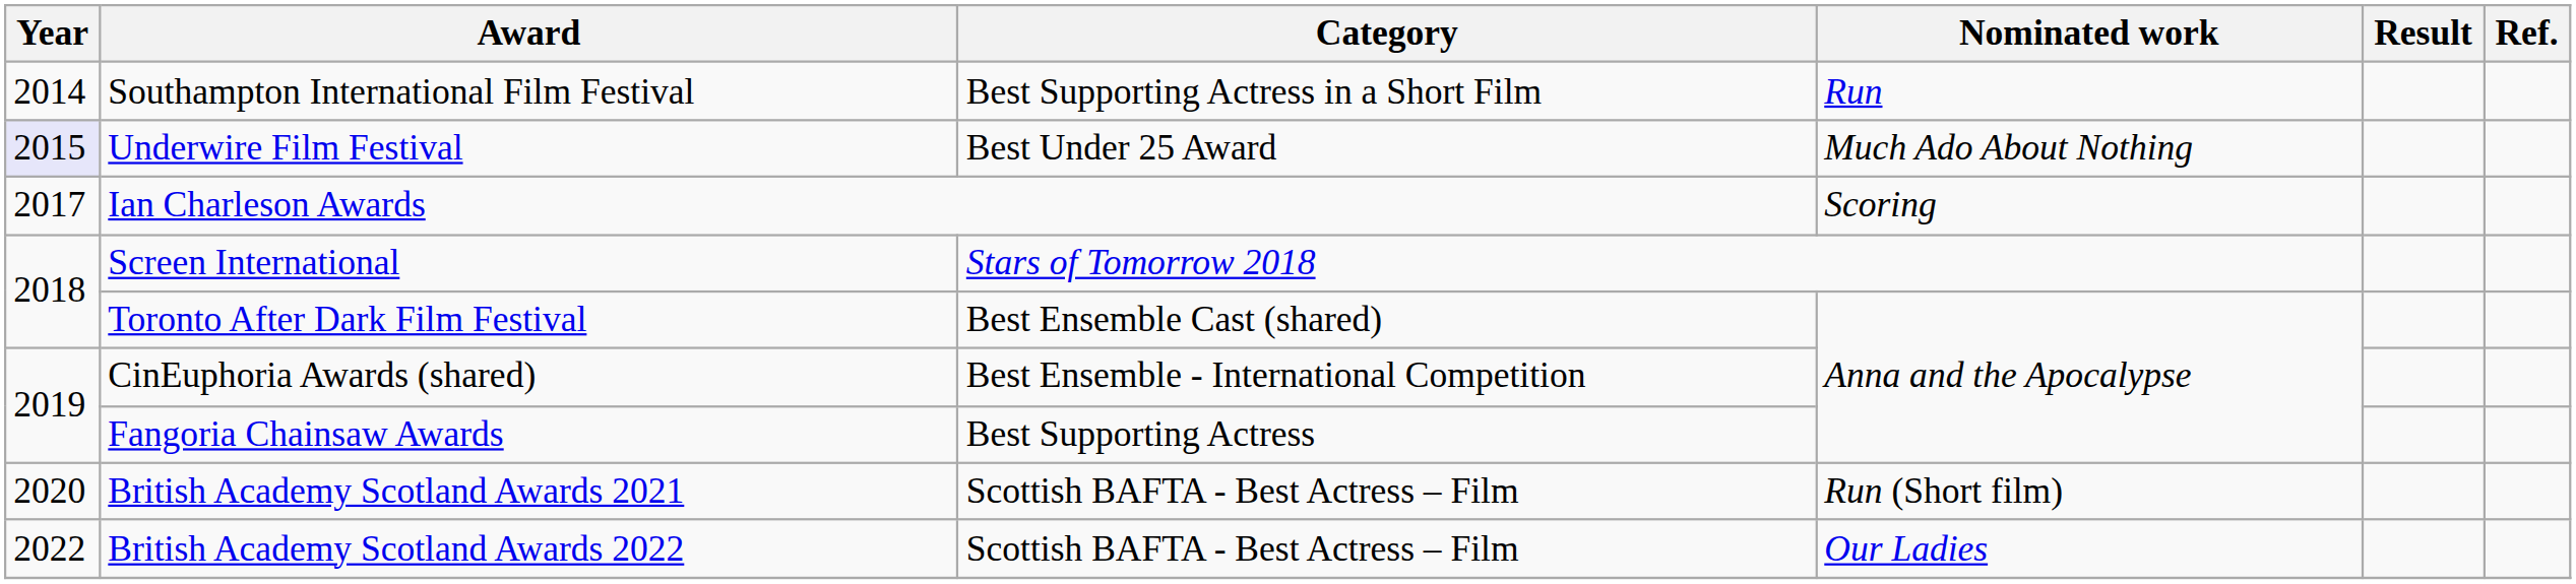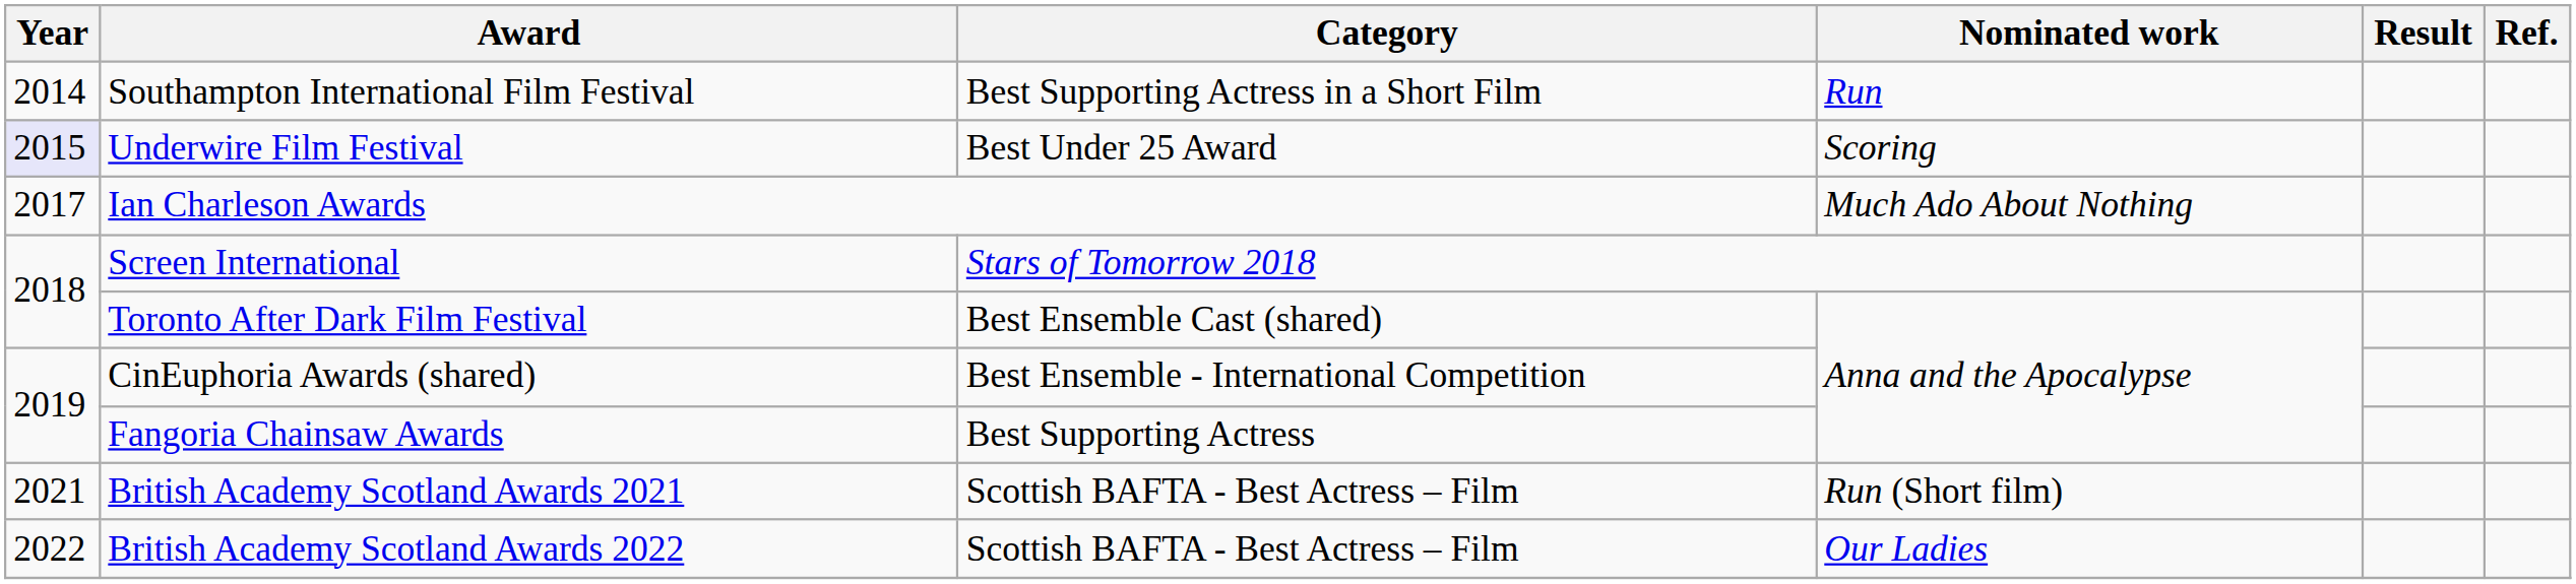 <table width="90%" class="wikitable">
 <tr>
 <th width="10">Year</th>
 <th width="350">Award</th>
 <th width="350">Category</th>
 <th width="220">Nominated work</th>
 <th width="30">Result</th>
 <th width="10">Ref.</th>
 </tr>
 <tr>
 <td>2014</td>
 <td>Southampton International Film Festival</td>
 <td>Best Supporting Actress in a Short Film</td>
 <td><em><a href='#'>Run</a></em></td>
 <td></td>
 <td></td>
 </tr>
 <tr>
 <td style="background: lavender;">2015</td>
 <td><a href='#'>Underwire Film Festival</a></td>
 <td>Best Under 25 Award</td>
-<td><em>Much Ado About Nothing</em></td>
+<td><em>Scoring</em></td>
 <td></td>
 <td></td>
 </tr>
 <tr>
 <td>2017</td>
 <td colspan="2"><a href='#'>Ian Charleson Awards</a></td>
-<td><em>Scoring</em></td>
+<td><em>Much Ado About Nothing</em></td>
 <td></td>
 <td></td>
 </tr>
 <tr>
 <td rowspan="2">2018</td>
 <td><a href='#'>Screen International</a></td>
 <td colspan="2"><em><a href='#'>Stars of Tomorrow 2018</a> </em></td>
 <td></td>
 <td></td>
 </tr>
 <tr>
 <td><a href='#'>Toronto After Dark Film Festival</a></td>
 <td>Best Ensemble Cast (shared)</td>
 <td rowspan="3"><em>Anna and the Apocalypse</em></td>
 <td></td>
 <td></td>
 </tr>
 <tr>
 <td rowspan="2">2019</td>
 <td>CinEuphoria Awards (shared)</td>
 <td>Best Ensemble - International Competition</td>
 <td></td>
 <td></td>
 </tr>
 <tr>
 <td><a href='#'>Fangoria Chainsaw Awards</a></td>
 <td>Best Supporting Actress</td>
 <td></td>
 <td></td>
 </tr>
 <tr>
-<td>2020</td>
+<td>2021</td>
 <td><a href='#'>British Academy Scotland Awards 2021</a></td>
 <td>Scottish BAFTA - Best Actress – Film</td>
 <td><em>Run</em> (Short film)</td>
 <td></td>
 <td></td>
 </tr>
 <tr>
 <td>2022</td>
 <td><a href='#'>British Academy Scotland Awards 2022</a></td>
 <td>Scottish BAFTA - Best Actress – Film</td>
 <td><em><a href='#'>Our Ladies</a></em></td>
 <td></td>
 <td></td>
 </tr>
 <tr>
 </tr>
 </table>
